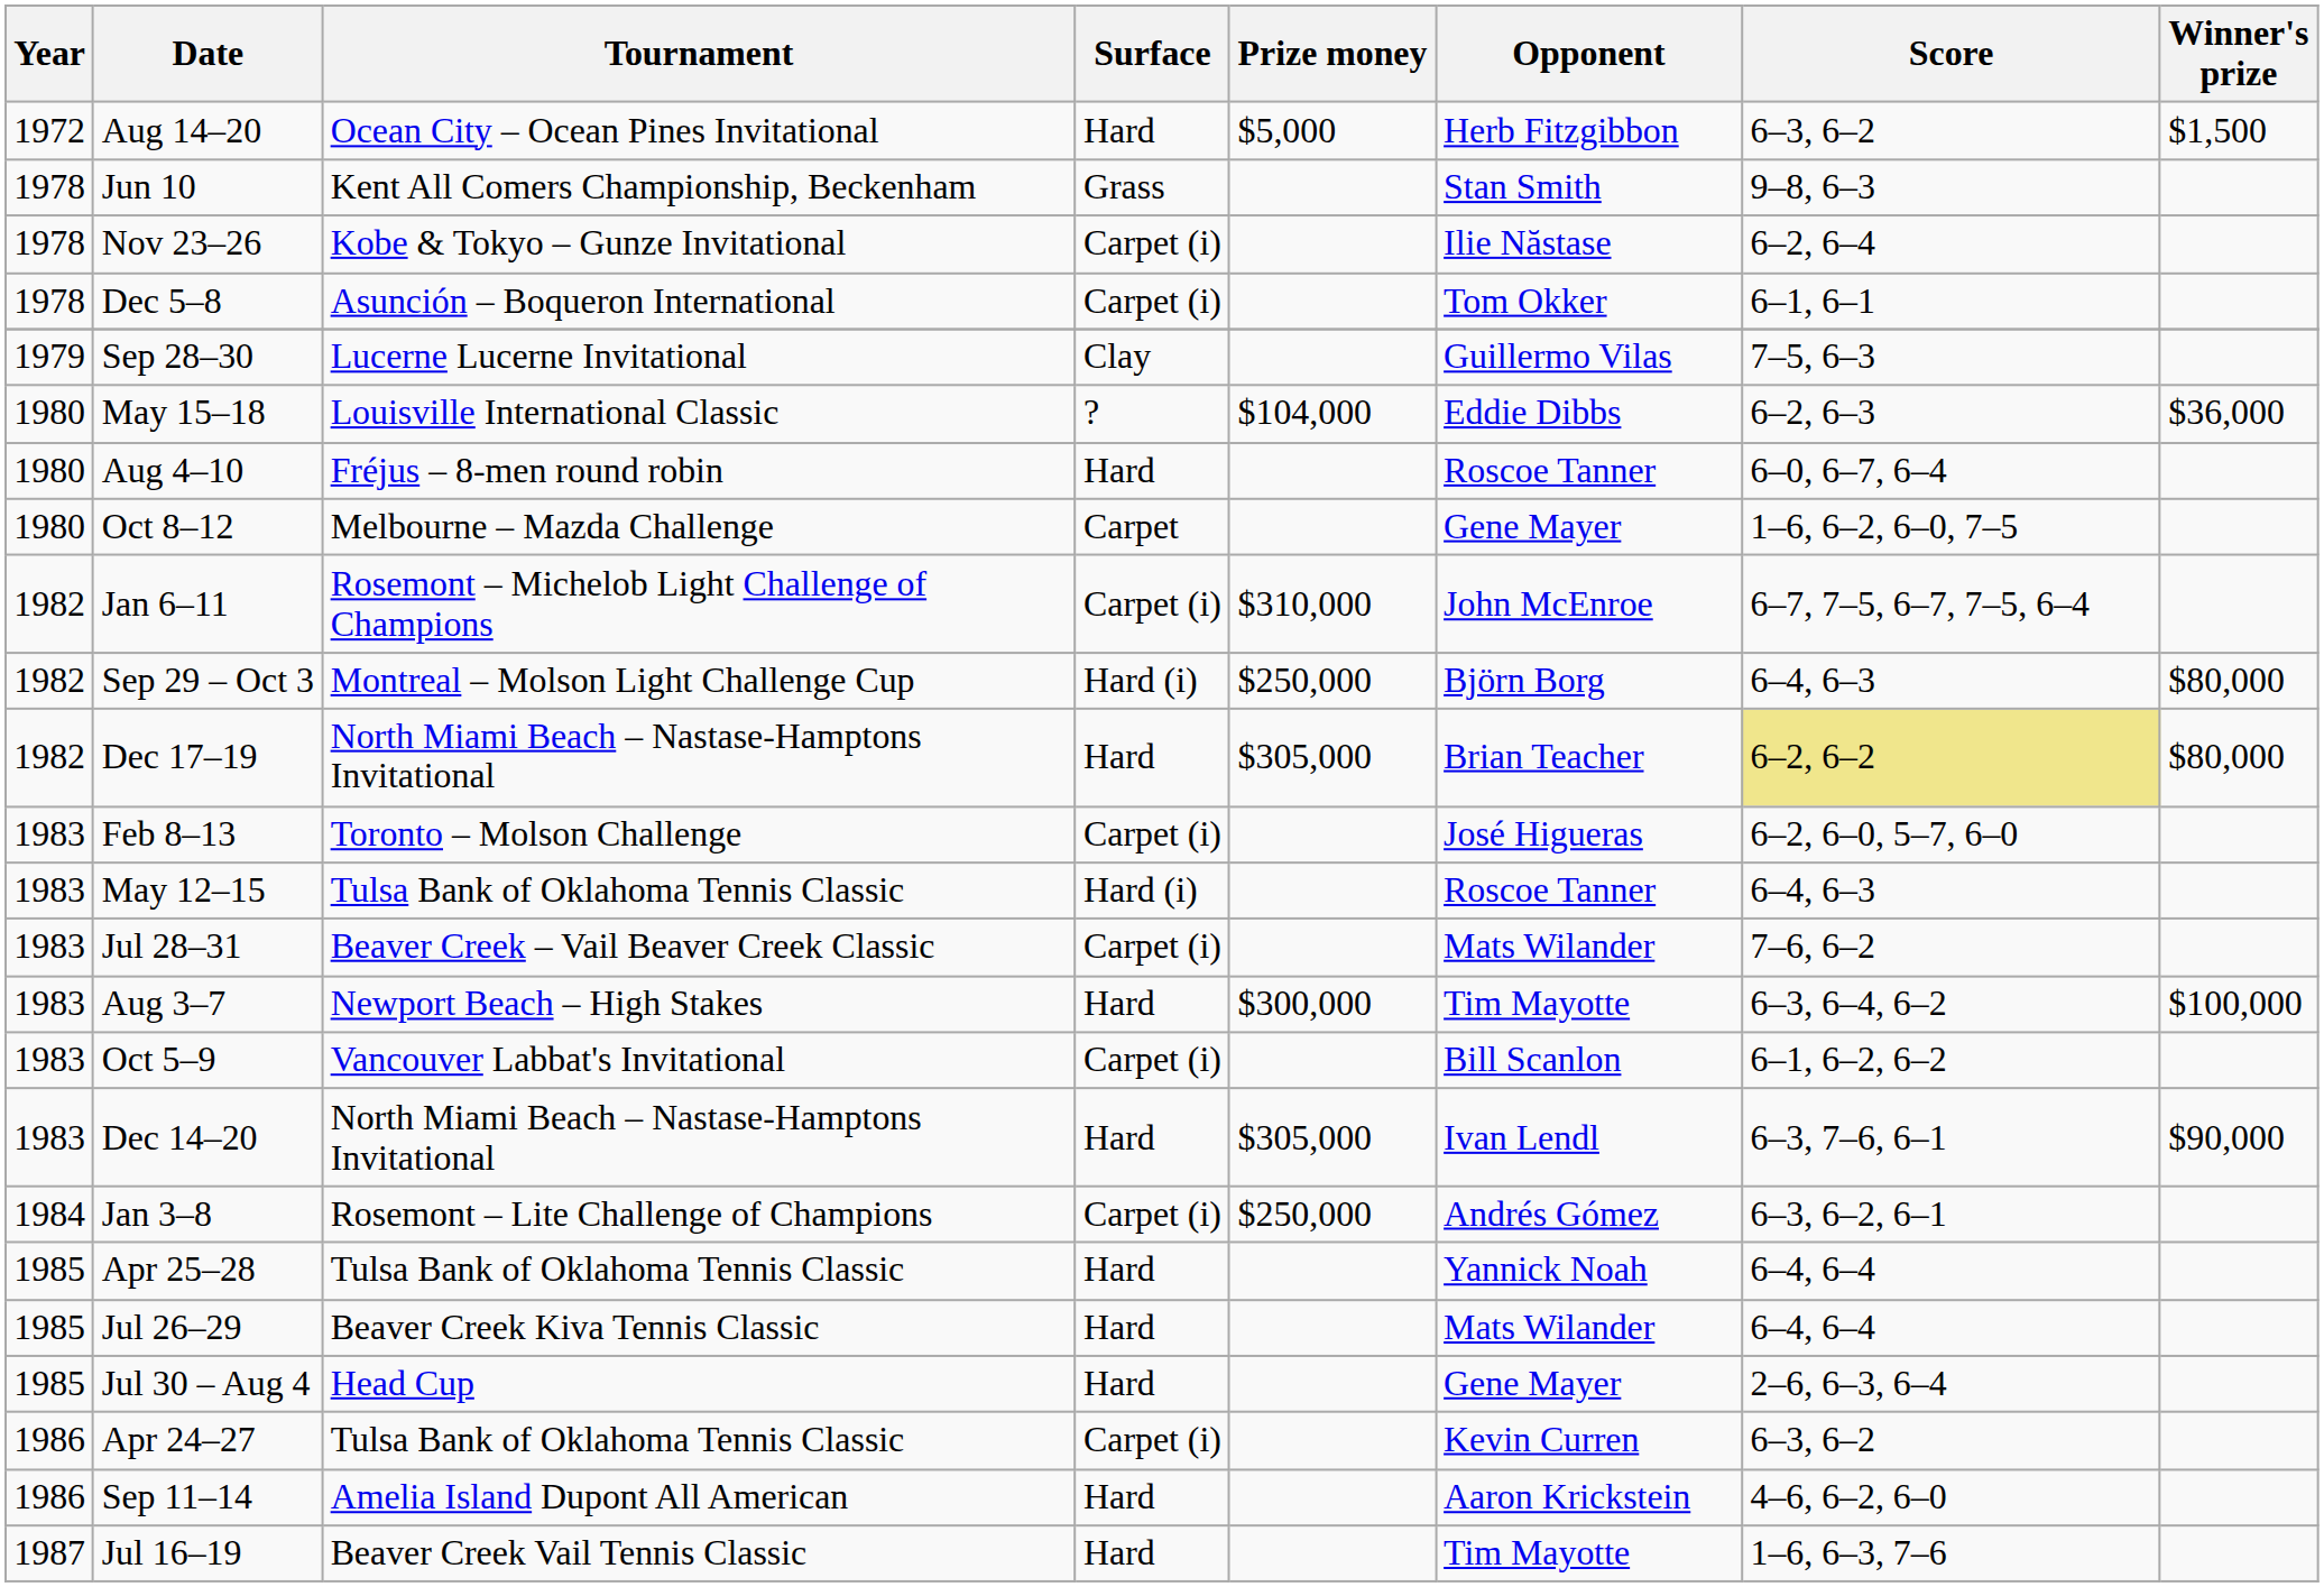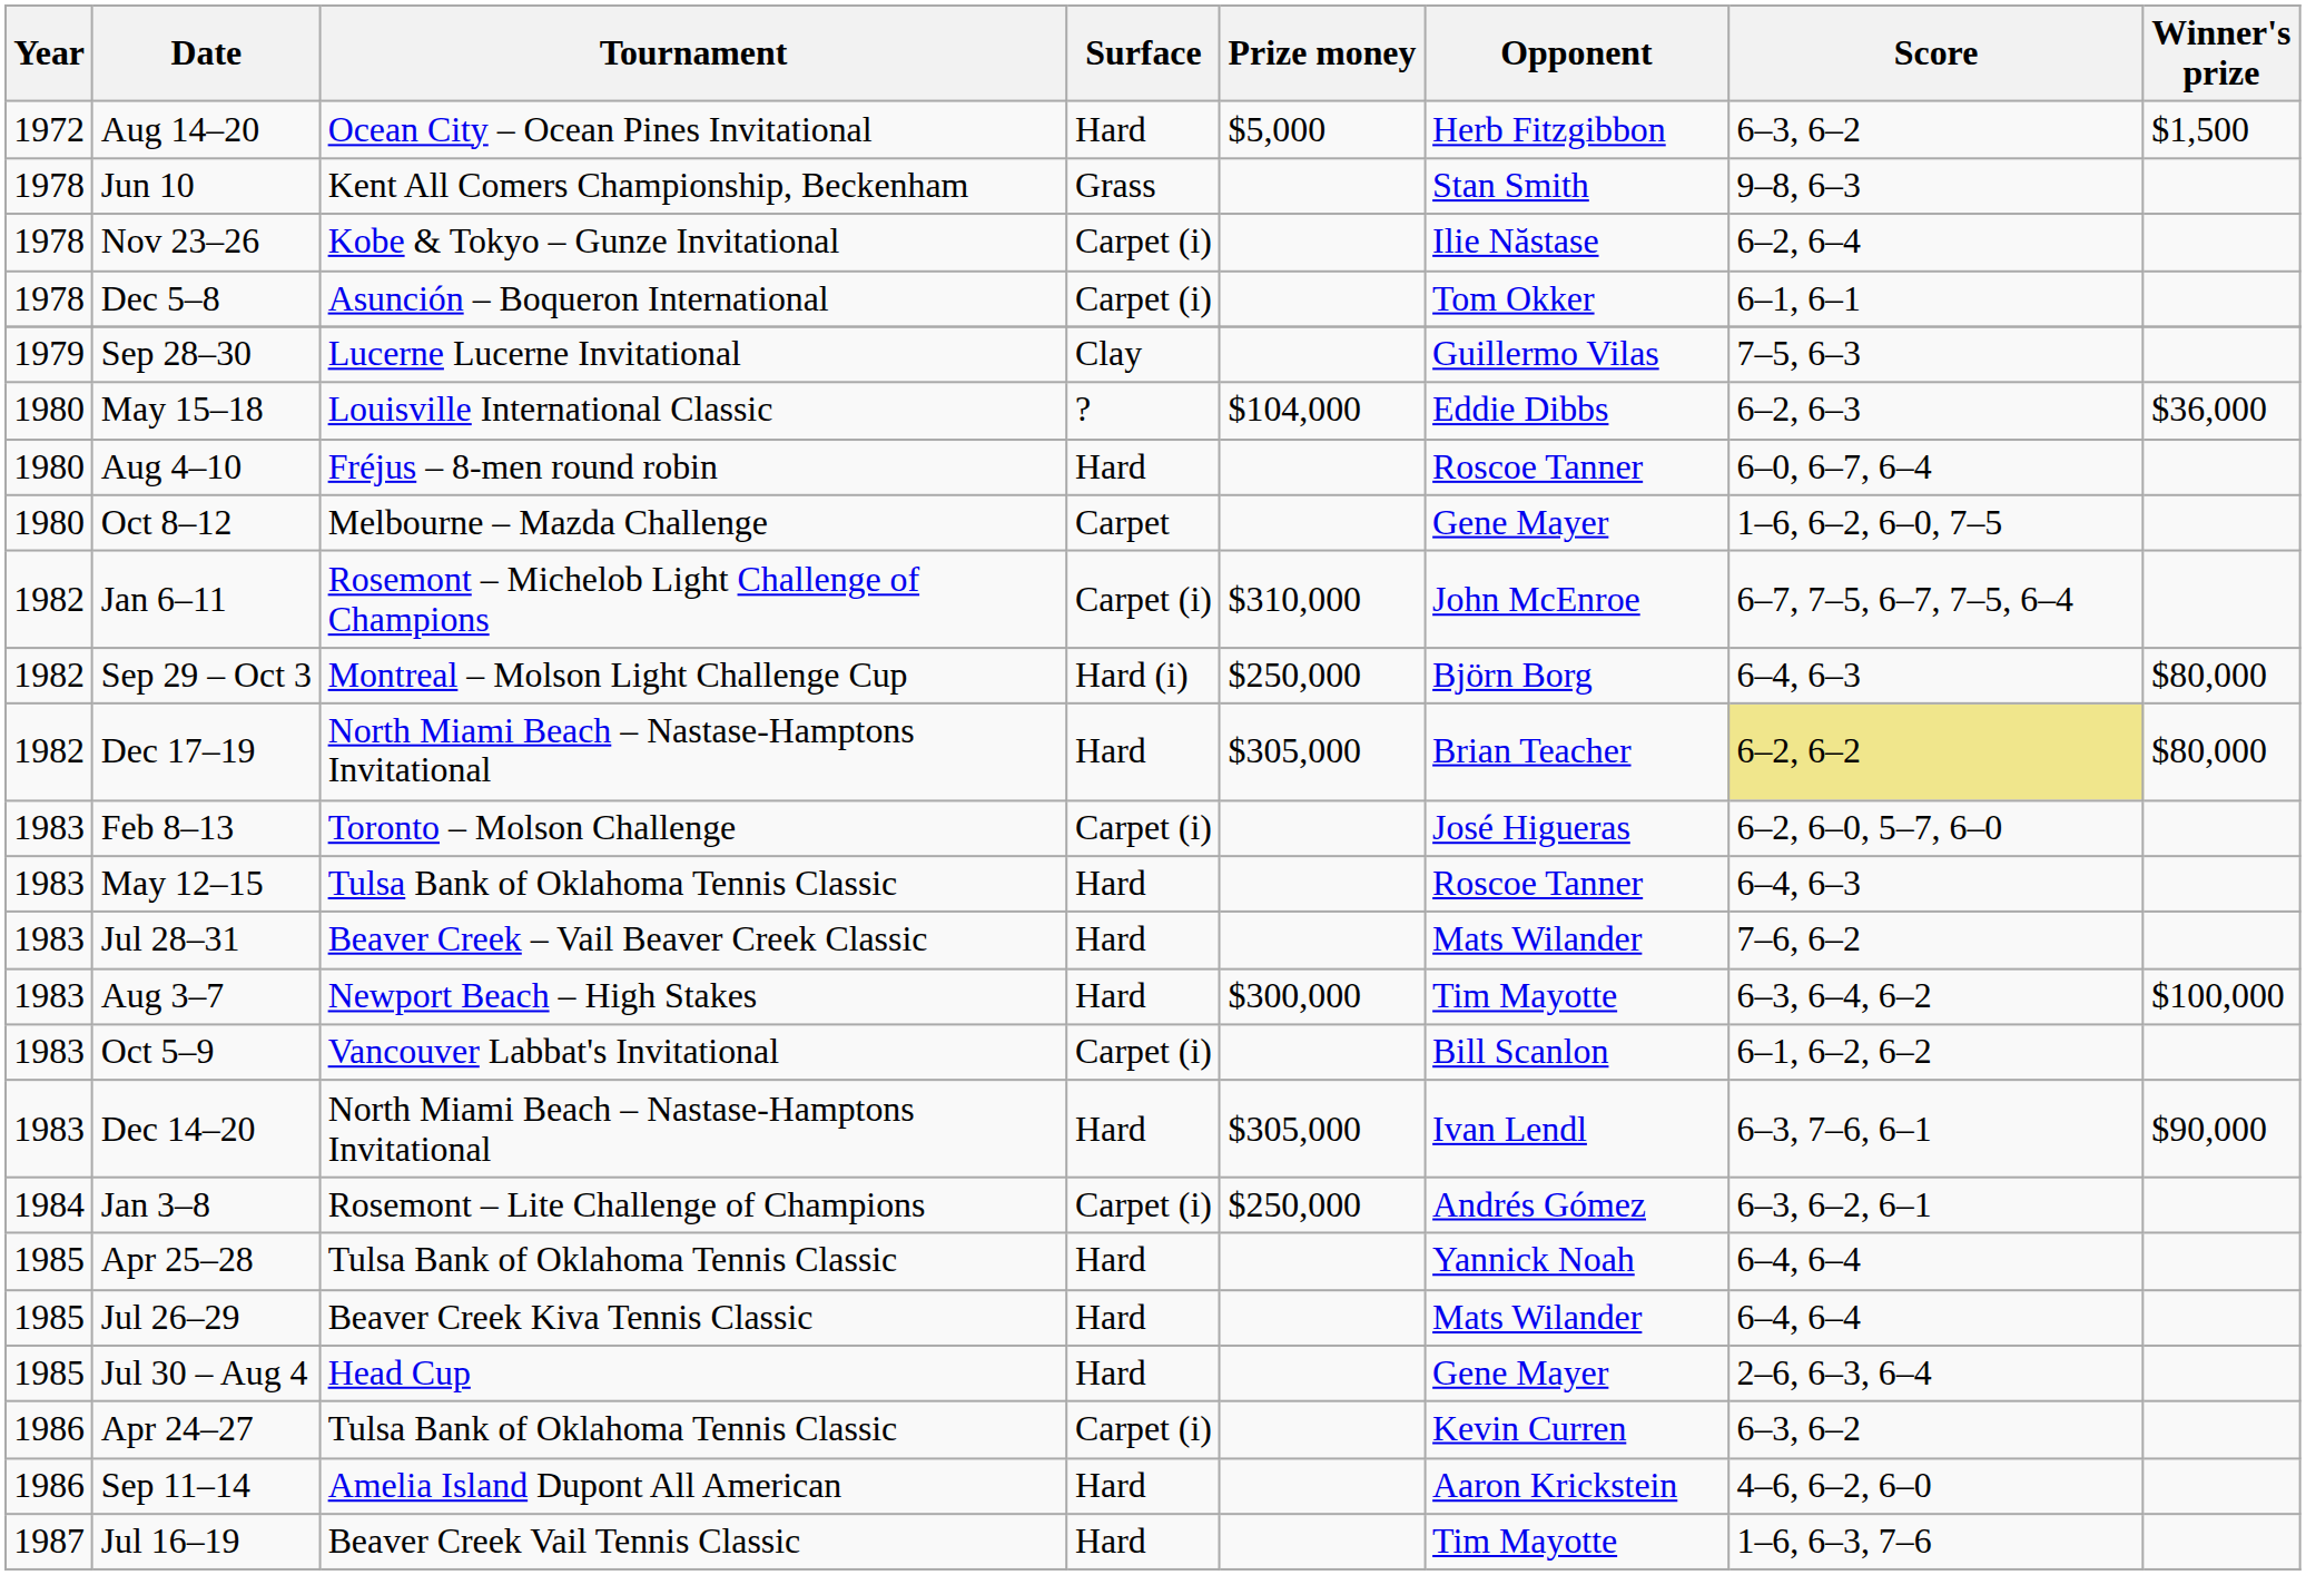 <table class="sortable wikitable">
 <tr>
 <th>Year</th>
 <th>Date</th>
 <th style="width:330px">Tournament</th>
 <th>Surface</th>
 <th>Prize money</th>
 <th style="width:130px">Opponent</th>
 <th style="width:180px" class="unsortable">Score</th>
 <th width=50>Winner's prize</th>
 </tr>
 <tr>
 <td>1972</td>
 <td>Aug 14–20</td>
 <td><a href='#'>Ocean City</a> – Ocean Pines Invitational</td>
 <td>Hard</td>
 <td>$5,000</td>
 <td> <a href='#'>Herb Fitzgibbon</a></td>
 <td>6–3, 6–2</td>
 <td>$1,500</td>
 </tr>
 <tr>
 <td>1978</td>
 <td>Jun 10</td>
 <td>Kent All Comers Championship, Beckenham</td>
 <td>Grass</td>
 <td></td>
 <td> <a href='#'>Stan Smith</a></td>
 <td>9–8, 6–3</td>
 <td></td>
 </tr>
 <tr>
 <td>1978</td>
 <td>Nov 23–26</td>
 <td><a href='#'>Kobe</a> & Tokyo – Gunze Invitational</td>
 <td>Carpet (i)</td>
 <td></td>
 <td> <a href='#'>Ilie Năstase</a></td>
 <td>6–2, 6–4</td>
 <td></td>
 </tr>
 <tr>
 <td>1978</td>
 <td>Dec 5–8</td>
 <td><a href='#'>Asunción</a> – Boqueron International</td>
 <td>Carpet (i)</td>
 <td></td>
 <td> <a href='#'>Tom Okker</a></td>
 <td>6–1, 6–1</td>
 <td></td>
 </tr>
 <tr>
 </tr>
 <tr>
 <td>1979</td>
 <td>Sep 28–30</td>
 <td><a href='#'>Lucerne</a> Lucerne Invitational</td>
 <td>Clay</td>
 <td></td>
 <td> <a href='#'>Guillermo Vilas</a></td>
 <td>7–5, 6–3</td>
 <td></td>
 </tr>
 <tr>
 <td>1980</td>
 <td>May 15–18</td>
 <td><a href='#'>Louisville</a> International Classic</td>
 <td>?</td>
 <td>$104,000</td>
 <td> <a href='#'>Eddie Dibbs</a></td>
 <td>6–2, 6–3</td>
 <td>$36,000</td>
 </tr>
 <tr>
 <td>1980</td>
 <td>Aug 4–10</td>
 <td><a href='#'>Fréjus</a> – 8-men round robin</td>
 <td>Hard</td>
 <td></td>
 <td> <a href='#'>Roscoe Tanner</a></td>
 <td>6–0, 6–7, 6–4</td>
 <td></td>
 </tr>
 <tr>
 <td>1980</td>
 <td>Oct 8–12</td>
 <td>Melbourne – Mazda Challenge</td>
 <td>Carpet</td>
 <td></td>
 <td> <a href='#'>Gene Mayer</a></td>
 <td>1–6, 6–2, 6–0, 7–5</td>
 <td></td>
 </tr>
 <tr>
 <td>1982</td>
 <td>Jan 6–11</td>
 <td><a href='#'>Rosemont</a> – Michelob Light <a href='#'>Challenge of Champions</a></td>
 <td>Carpet (i)</td>
 <td>$310,000</td>
 <td> <a href='#'>John McEnroe</a></td>
 <td>6–7, 7–5, 6–7, 7–5, 6–4</td>
 <td></td>
 </tr>
 <tr>
 <td>1982</td>
 <td>Sep 29 – Oct 3</td>
 <td><a href='#'>Montreal</a> – Molson Light Challenge Cup</td>
 <td>Hard (i)</td>
 <td>$250,000</td>
 <td> <a href='#'>Björn Borg</a></td>
 <td>6–4, 6–3</td>
 <td>$80,000</td>
 </tr>
 <tr>
 <td>1982</td>
 <td>Dec 17–19</td>
 <td><a href='#'>North Miami Beach</a> – Nastase-Hamptons Invitational</td>
 <td>Hard</td>
 <td>$305,000</td>
 <td> <a href='#'>Brian Teacher</a></td>
 <td style="background: khaki;">6–2, 6–2</td>
 <td>$80,000</td>
 </tr>
 <tr>
 <td>1983</td>
 <td>Feb 8–13</td>
 <td><a href='#'>Toronto</a> – Molson Challenge</td>
 <td>Carpet (i)</td>
 <td></td>
 <td> <a href='#'>José Higueras</a></td>
 <td>6–2, 6–0, 5–7, 6–0</td>
 <td></td>
 </tr>
 <tr>
 <td>1983</td>
 <td>May 12–15</td>
 <td><a href='#'>Tulsa</a> Bank of Oklahoma Tennis Classic</td>
-<td>Hard (i)</td>
+<td>Hard</td>
 <td></td>
 <td> <a href='#'>Roscoe Tanner</a></td>
 <td>6–4, 6–3</td>
 <td></td>
 </tr>
 <tr>
 <td>1983</td>
 <td>Jul 28–31</td>
 <td><a href='#'>Beaver Creek</a> – Vail Beaver Creek Classic</td>
-<td>Carpet (i)</td>
+<td>Hard</td>
 <td></td>
 <td> <a href='#'>Mats Wilander</a></td>
 <td>7–6, 6–2</td>
 <td></td>
 </tr>
 <tr>
 <td>1983</td>
 <td>Aug 3–7</td>
 <td><a href='#'>Newport Beach</a> – High Stakes</td>
 <td>Hard</td>
 <td>$300,000</td>
 <td> <a href='#'>Tim Mayotte</a></td>
 <td>6–3, 6–4, 6–2</td>
 <td>$100,000</td>
 </tr>
 <tr>
 <td>1983</td>
 <td>Oct 5–9</td>
 <td><a href='#'>Vancouver</a> Labbat's Invitational</td>
 <td>Carpet (i)</td>
 <td></td>
 <td> <a href='#'>Bill Scanlon</a></td>
 <td>6–1, 6–2, 6–2</td>
 <td></td>
 </tr>
 <tr>
 <td>1983</td>
 <td>Dec 14–20</td>
 <td>North Miami Beach – Nastase-Hamptons Invitational</td>
 <td>Hard</td>
 <td>$305,000</td>
 <td> <a href='#'>Ivan Lendl</a></td>
 <td>6–3, 7–6, 6–1</td>
 <td>$90,000</td>
 </tr>
 <tr>
 <td>1984</td>
 <td>Jan 3–8</td>
 <td>Rosemont – Lite Challenge of Champions</td>
 <td>Carpet (i)</td>
 <td>$250,000</td>
 <td> <a href='#'>Andrés Gómez</a></td>
 <td>6–3, 6–2, 6–1</td>
 <td></td>
 </tr>
 <tr>
 <td>1985</td>
 <td>Apr 25–28</td>
 <td>Tulsa Bank of Oklahoma Tennis Classic</td>
 <td>Hard</td>
 <td></td>
 <td> <a href='#'>Yannick Noah</a></td>
 <td>6–4, 6–4</td>
 <td></td>
 </tr>
 <tr>
 <td>1985</td>
 <td>Jul 26–29</td>
 <td>Beaver Creek Kiva Tennis Classic</td>
 <td>Hard</td>
 <td></td>
 <td> <a href='#'>Mats Wilander</a></td>
 <td>6–4, 6–4</td>
 <td></td>
 </tr>
 <tr>
 <td>1985</td>
 <td>Jul 30 – Aug 4</td>
 <td><a href='#'>Head Cup</a></td>
 <td>Hard</td>
 <td></td>
 <td> <a href='#'>Gene Mayer</a></td>
 <td>2–6, 6–3, 6–4</td>
 <td></td>
 </tr>
 <tr>
 <td>1986</td>
 <td>Apr 24–27</td>
 <td>Tulsa Bank of Oklahoma Tennis Classic</td>
 <td>Carpet (i)</td>
 <td></td>
 <td> <a href='#'>Kevin Curren</a></td>
 <td>6–3, 6–2</td>
 <td></td>
 </tr>
 <tr>
 <td>1986</td>
 <td>Sep 11–14</td>
 <td><a href='#'>Amelia Island</a> Dupont All American</td>
 <td>Hard</td>
 <td></td>
 <td> <a href='#'>Aaron Krickstein</a></td>
 <td>4–6, 6–2, 6–0</td>
 <td></td>
 </tr>
 <tr>
 <td>1987</td>
 <td>Jul 16–19</td>
 <td>Beaver Creek Vail Tennis Classic</td>
 <td>Hard</td>
 <td></td>
 <td> <a href='#'>Tim Mayotte</a></td>
 <td>1–6, 6–3, 7–6</td>
 <td></td>
 </tr>
 </table>
